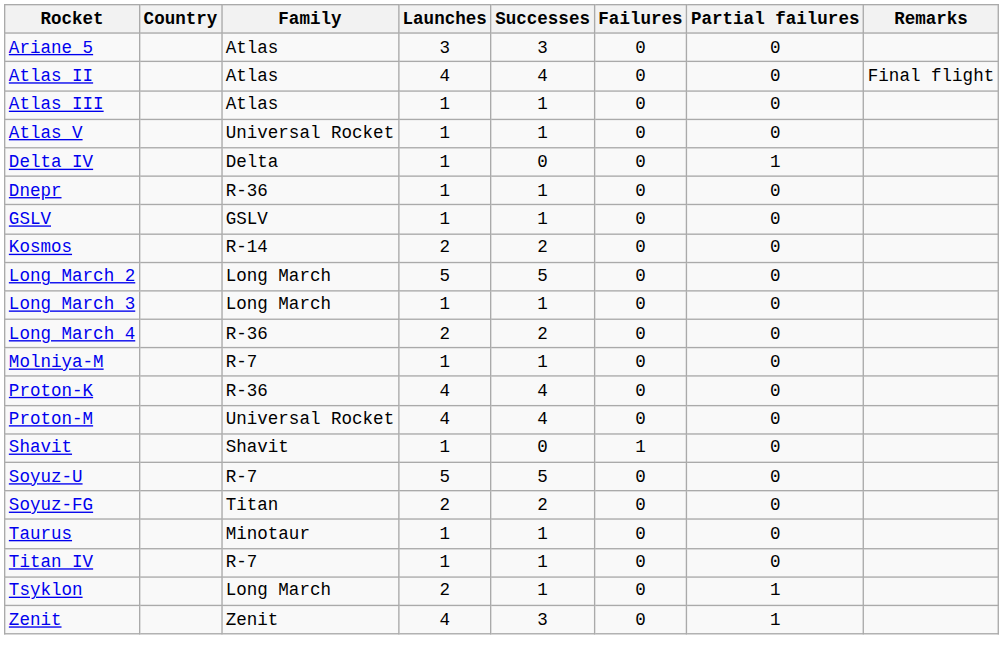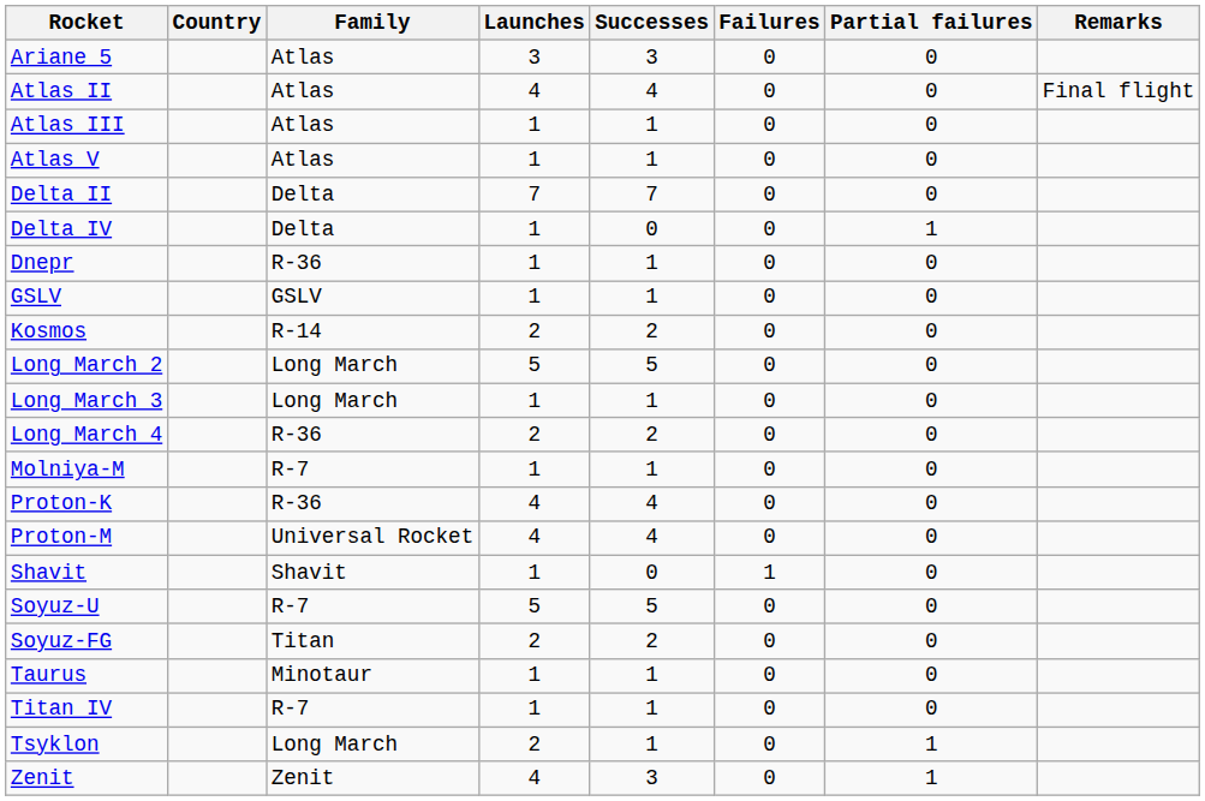 <table class="wikitable sortable collapsible collapsed" style=text-align:center>
 <tr>
 <th>Rocket</th>
 <th>Country</th>
 <th>Family</th>
 <th>Launches</th>
 <th>Successes</th>
 <th>Failures</th>
 <th>Partial failures</th>
 <th>Remarks</th>
 </tr>
 <tr>
 <td align=left><a href='#'>Ariane 5</a></td>
 <td align=left></td>
 <td align=left>Atlas</td>
 <td>3</td>
 <td>3</td>
 <td>0</td>
 <td>0</td>
 <td></td>
 </tr>
 <tr>
 <td align=left><a href='#'>Atlas II</a></td>
 <td align=left></td>
 <td align=left>Atlas</td>
 <td>4</td>
 <td>4</td>
 <td>0</td>
 <td>0</td>
 <td align=left>Final flight</td>
 </tr>
 <tr>
 <td align=left><a href='#'>Atlas III</a></td>
 <td align=left></td>
 <td align=left>Atlas</td>
 <td>1</td>
 <td>1</td>
 <td>0</td>
 <td>0</td>
 <td></td>
 </tr>
 <tr>
 <td align=left><a href='#'>Atlas V</a></td>
 <td align=left></td>
-<td align=left>Universal Rocket</td>
+<td align=left>Atlas</td>
 <td>1</td>
 <td>1</td>
+<td>0</td>
+<td>0</td>
+<td></td>
+</tr>
+<tr>
+<td align=left><a href='#'>Delta II</a></td>
+<td align=left></td>
+<td align=left>Delta</td>
+<td>7</td>
+<td>7</td>
 <td>0</td>
 <td>0</td>
 <td></td>
 </tr>
 <tr>
 <td align=left><a href='#'>Delta IV</a></td>
 <td align=left></td>
 <td align=left>Delta</td>
 <td>1</td>
 <td>0</td>
 <td>0</td>
 <td>1</td>
 <td></td>
 </tr>
 <tr>
 <td align=left><a href='#'>Dnepr</a></td>
 <td align=left></td>
 <td align=left>R-36</td>
 <td>1</td>
 <td>1</td>
 <td>0</td>
 <td>0</td>
 <td></td>
 </tr>
 <tr>
 <td align=left><a href='#'>GSLV</a></td>
 <td align=left></td>
 <td align=left>GSLV</td>
 <td>1</td>
 <td>1</td>
 <td>0</td>
 <td>0</td>
 <td></td>
 </tr>
 <tr>
 <td align=left><a href='#'>Kosmos</a></td>
 <td align=left></td>
 <td align=left>R-14</td>
 <td>2</td>
 <td>2</td>
 <td>0</td>
 <td>0</td>
 </tr>
 <tr>
 <td align=left><a href='#'>Long March 2</a></td>
 <td align=left></td>
 <td align=left>Long March</td>
 <td>5</td>
 <td>5</td>
 <td>0</td>
 <td>0</td>
 <td></td>
 </tr>
 <tr>
 <td align=left><a href='#'>Long March 3</a></td>
 <td align=left></td>
 <td align=left>Long March</td>
 <td>1</td>
 <td>1</td>
 <td>0</td>
 <td>0</td>
 <td></td>
 </tr>
 <tr>
 <td align=left><a href='#'>Long March 4</a></td>
 <td align=left></td>
 <td align=left>R-36</td>
 <td>2</td>
 <td>2</td>
 <td>0</td>
 <td>0</td>
 <td></td>
 </tr>
 <tr>
 <td align=left><a href='#'>Molniya-M</a></td>
 <td align=left></td>
 <td align=left>R-7</td>
 <td>1</td>
 <td>1</td>
 <td>0</td>
 <td>0</td>
 <td></td>
 </tr>
 <tr>
 <td align=left><a href='#'>Proton-K</a></td>
 <td align=left></td>
 <td align=left>R-36</td>
 <td>4</td>
 <td>4</td>
 <td>0</td>
 <td>0</td>
 <td></td>
 </tr>
 <tr>
 <td align=left><a href='#'>Proton-M</a></td>
 <td align=left></td>
 <td align=left>Universal Rocket</td>
 <td>4</td>
 <td>4</td>
 <td>0</td>
 <td>0</td>
 <td></td>
 </tr>
 <tr>
 <td align=left><a href='#'>Shavit</a></td>
 <td align=left></td>
 <td align=left>Shavit</td>
 <td>1</td>
 <td>0</td>
 <td>1</td>
 <td>0</td>
 <td></td>
 </tr>
 <tr>
 <td align=left><a href='#'>Soyuz-U</a></td>
 <td align=left></td>
 <td align=left>R-7</td>
 <td>5</td>
 <td>5</td>
 <td>0</td>
 <td>0</td>
 <td></td>
 </tr>
 <tr>
 <td align=left><a href='#'>Soyuz-FG</a></td>
 <td align=left></td>
 <td align=left>Titan</td>
 <td>2</td>
 <td>2</td>
 <td>0</td>
 <td>0</td>
 <td></td>
 </tr>
 <tr>
 <td align=left><a href='#'>Taurus</a></td>
 <td align=left></td>
 <td align=left>Minotaur</td>
 <td>1</td>
 <td>1</td>
 <td>0</td>
 <td>0</td>
 <td></td>
 </tr>
 <tr>
 <td align=left><a href='#'>Titan IV</a></td>
 <td align=left></td>
 <td align=left>R-7</td>
 <td>1</td>
 <td>1</td>
 <td>0</td>
 <td>0</td>
 <td></td>
 </tr>
 <tr>
 <td align=left><a href='#'>Tsyklon</a></td>
 <td align=left></td>
 <td align=left>Long March</td>
 <td>2</td>
 <td>1</td>
 <td>0</td>
 <td>1</td>
 <td></td>
 </tr>
 <tr>
 <td align=left><a href='#'>Zenit</a></td>
 <td align=left></td>
 <td align=left>Zenit</td>
 <td>4</td>
 <td>3</td>
 <td>0</td>
 <td>1</td>
 <td></td>
 </tr>
 </table>
